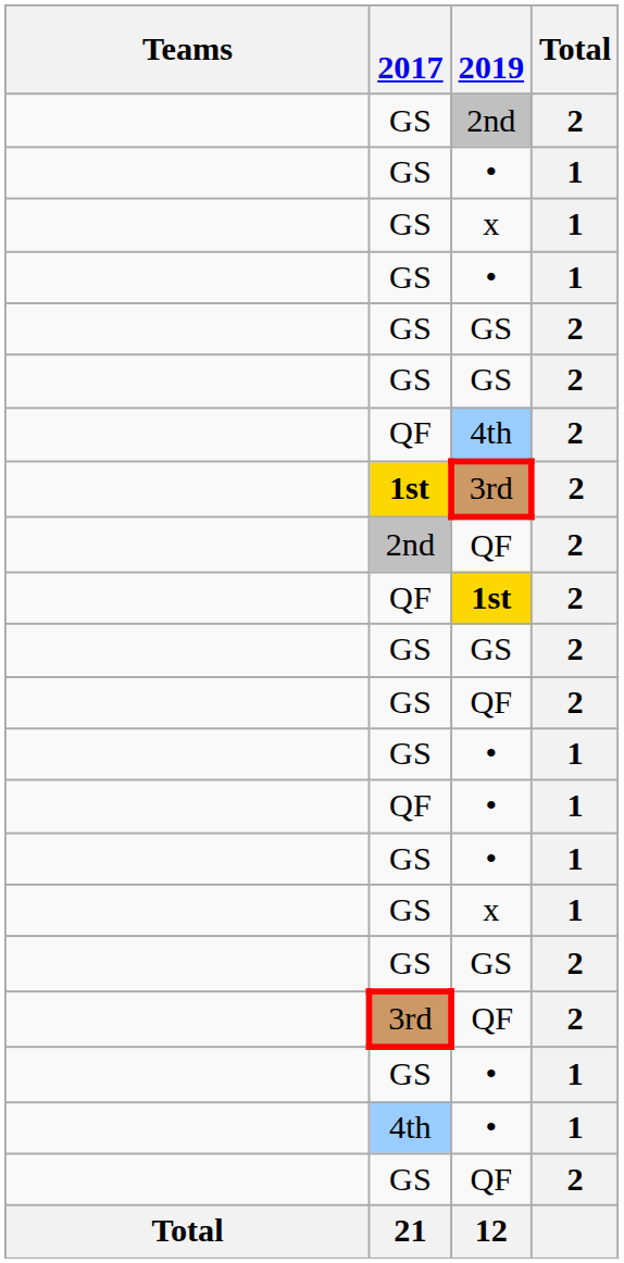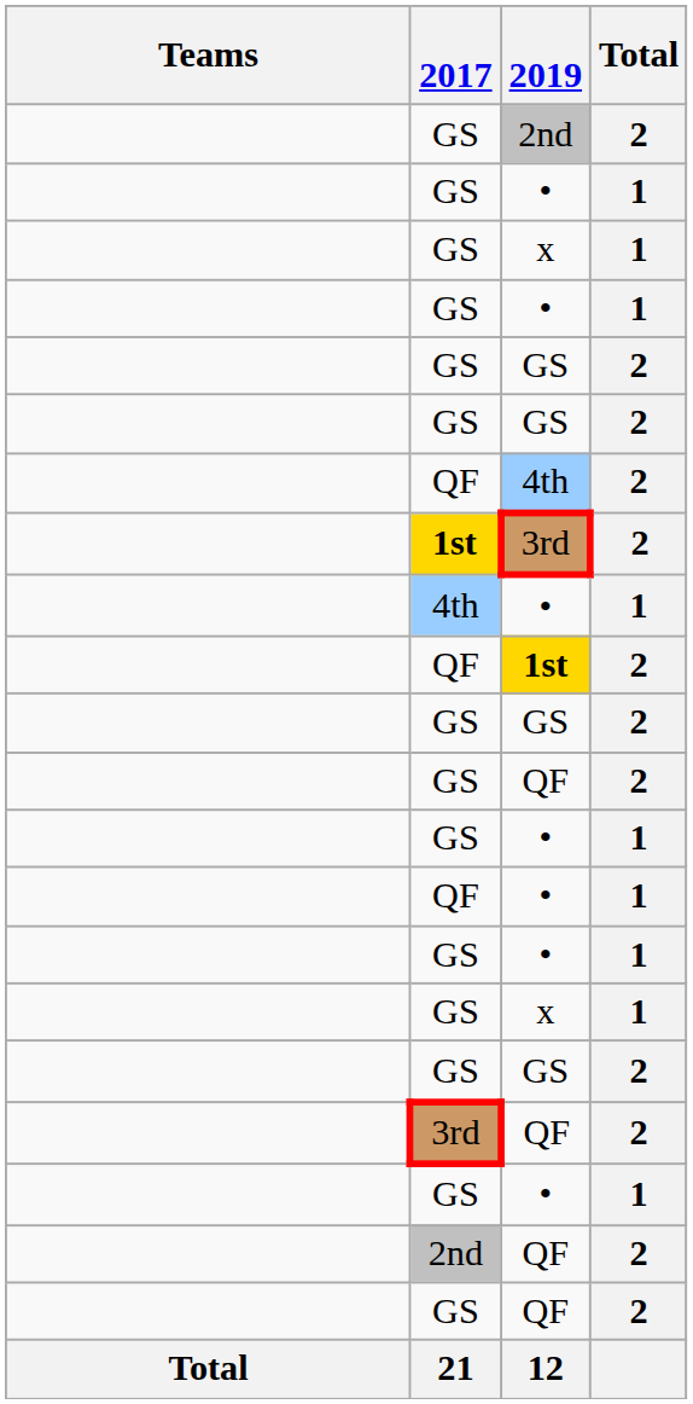 <table class="wikitable" style="text-align:center; font-size:100%;">
 <tr>
 <th style="width:170px;">Teams</th>
 <th><br><a href='#'>2017</a></th>
 <th><br><a href='#'>2019</a></th>
 <th>Total</th>
 </tr>
 <tr>
 <td style="text-align:left;"></td>
 <td>GS</td>
 <td style="background-color:Silver;">2nd</td>
 <th>2</th>
 </tr>
 <tr>
 <td style="text-align:left;"></td>
 <td>GS</td>
 <td>•</td>
 <th>1</th>
 </tr>
 <tr>
 <td style="text-align:left;"></td>
 <td>GS</td>
 <td>x</td>
 <th>1</th>
 </tr>
 <tr>
 <td style="text-align:left;"></td>
 <td>GS</td>
 <td>•</td>
 <th>1</th>
 </tr>
 <tr>
 <td style="text-align:left;"></td>
 <td>GS</td>
 <td>GS</td>
 <th>2</th>
 </tr>
 <tr>
 <td style="text-align:left;"></td>
 <td>GS</td>
 <td>GS</td>
 <th>2</th>
 </tr>
 <tr>
 <td style="text-align:left;"></td>
 <td>QF</td>
 <td style="background-color:#9acdff;">4th</td>
 <th>2</th>
 </tr>
 <tr>
 <td style="text-align:left;"></td>
 <td style="background-color:Gold;"><strong>1st</strong></td>
 <td style="border:3px solid red; background-color:#cc9966;">3rd</td>
 <th>2</th>
 </tr>
 <tr>
 <td style="text-align:left;"></td>
-<td style="background-color:Silver;">2nd</td>
-<td>QF</td>
-<th>2</th>
+<td style="background-color:#9acdff;">4th</td>
+<td>•</td>
+<th>1</th>
 </tr>
 <tr>
 <td style="text-align:left;"></td>
 <td>QF</td>
 <td style="background-color:Gold;"><strong>1st</strong></td>
 <th>2</th>
 </tr>
 <tr>
 <td style="text-align:left;"></td>
 <td>GS</td>
 <td>GS</td>
 <th>2</th>
 </tr>
 <tr>
 <td style="text-align:left;"></td>
 <td>GS</td>
 <td>QF</td>
 <th>2</th>
 </tr>
 <tr>
 <td style="text-align:left;"></td>
 <td>GS</td>
 <td>•</td>
 <th>1</th>
 </tr>
 <tr>
 <td style="text-align:left;"></td>
 <td>QF</td>
 <td>•</td>
 <th>1</th>
 </tr>
 <tr>
 <td style="text-align:left;"></td>
 <td>GS</td>
 <td>•</td>
 <th>1</th>
 </tr>
 <tr>
 <td style="text-align:left;"></td>
 <td>GS</td>
 <td>x</td>
 <th>1</th>
 </tr>
 <tr>
 <td style="text-align:left;"></td>
 <td>GS</td>
 <td>GS</td>
 <th>2</th>
 </tr>
 <tr>
 <td style="text-align:left;"></td>
 <td style="border:3px solid red; background-color:#cc9966;">3rd</td>
 <td>QF</td>
 <th>2</th>
 </tr>
 <tr>
 <td style="text-align:left;"></td>
 <td>GS</td>
 <td>•</td>
 <th>1</th>
 </tr>
 <tr>
 <td style="text-align:left;"></td>
-<td style="background-color:#9acdff;">4th</td>
-<td>•</td>
-<th>1</th>
+<td style="background-color:Silver;">2nd</td>
+<td>QF</td>
+<th>2</th>
 </tr>
 <tr>
 <td style="text-align:left;"></td>
 <td>GS</td>
 <td>QF</td>
 <th>2</th>
 </tr>
 <tr>
 <th>Total</th>
 <th>21</th>
 <th>12</th>
 <th></th>
 </tr>
 </table>
